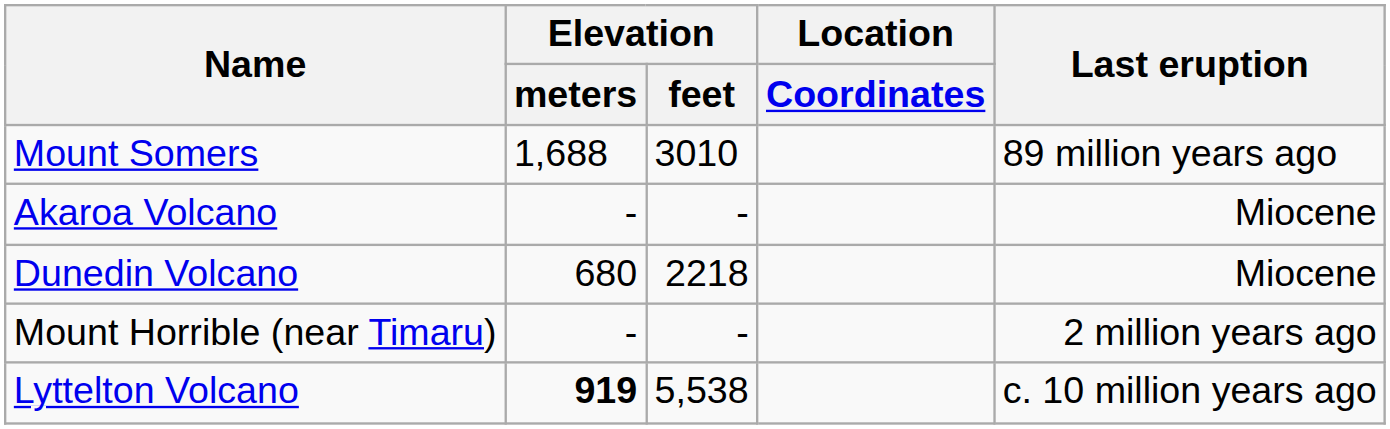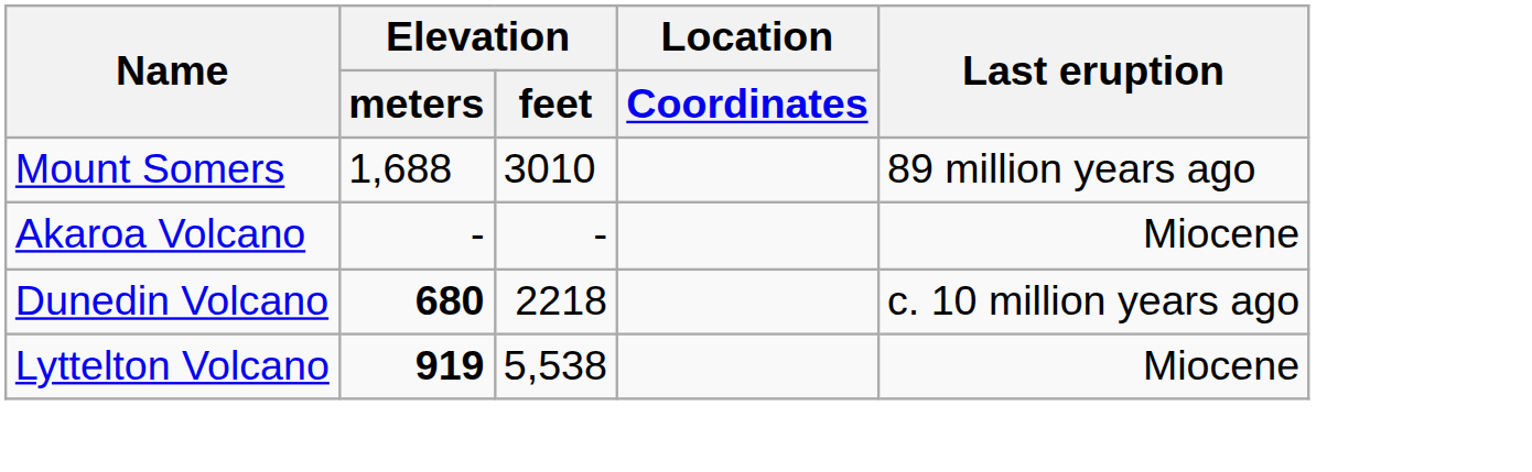 <table class="wikitable">
 <tr>
 <th rowspan="2">Name</th>
 <th colspan ="2">Elevation</th>
 <th>Location</th>
 <th rowspan="2">Last eruption</th>
 </tr>
 <tr>
 <th>meters</th>
 <th>feet</th>
 <th><a href='#'>Coordinates</a></th>
 </tr>
 <tr>
 <td><a href='#'>Mount Somers</a></td>
 <td>1,688</td>
 <td>3010</td>
 <td></td>
 <td>89 million years ago</td>
 </tr>
 <tr align="right">
 <td align="left"><a href='#'>Akaroa Volcano</a></td>
 <td>-</td>
 <td>-</td>
 <td></td>
 <td>Miocene</td>
 </tr>
 <tr align="right">
 <td align="left"><a href='#'>Dunedin Volcano</a></td>
-<td>680</td>
+<td><strong>680</strong></td>
 <td>2218</td>
 <td></td>
-<td>Miocene</td>
-</tr>
-<tr align="right">
-<td align="left">Mount Horrible (near <a href='#'>Timaru</a>)</td>
-<td>-</td>
-<td>-</td>
-<td></td>
-<td>2 million years ago </td>
+<td>c. 10 million years ago </td>
 </tr>
 <tr align="right">
 <td align="left"><a href='#'>Lyttelton Volcano</a></td>
 <td><strong>919</strong></td>
 <td>5,538</td>
 <td></td>
-<td>c. 10 million years ago </td>
+<td>Miocene</td>
 </tr>
 </table>
